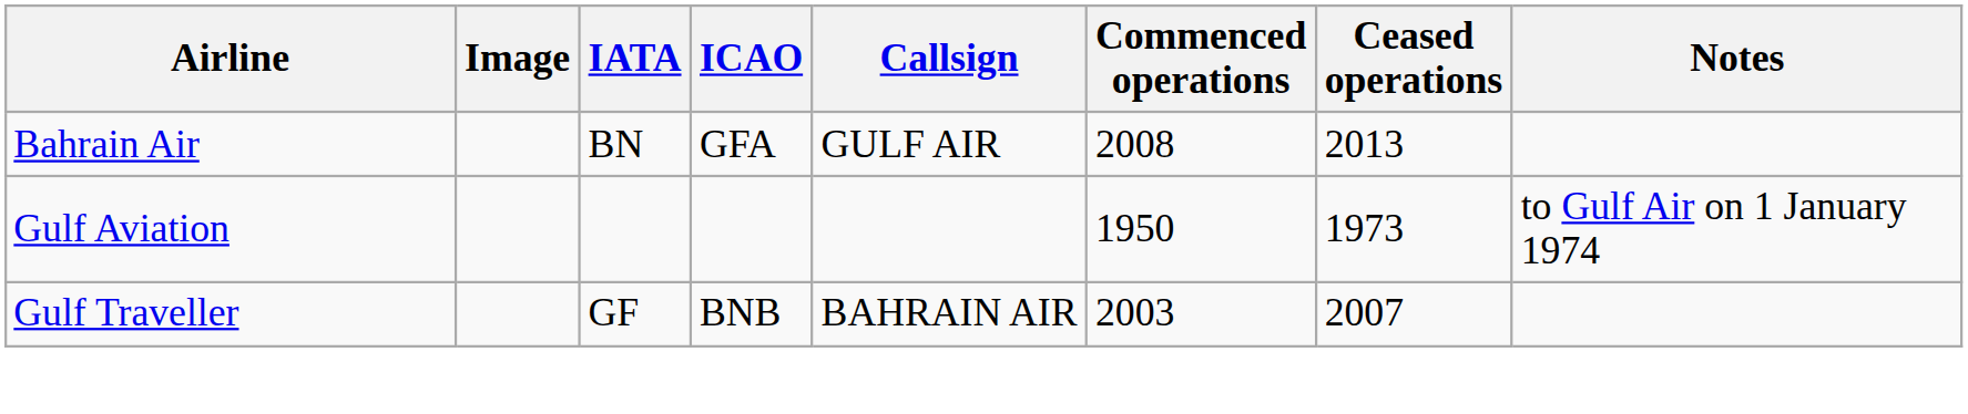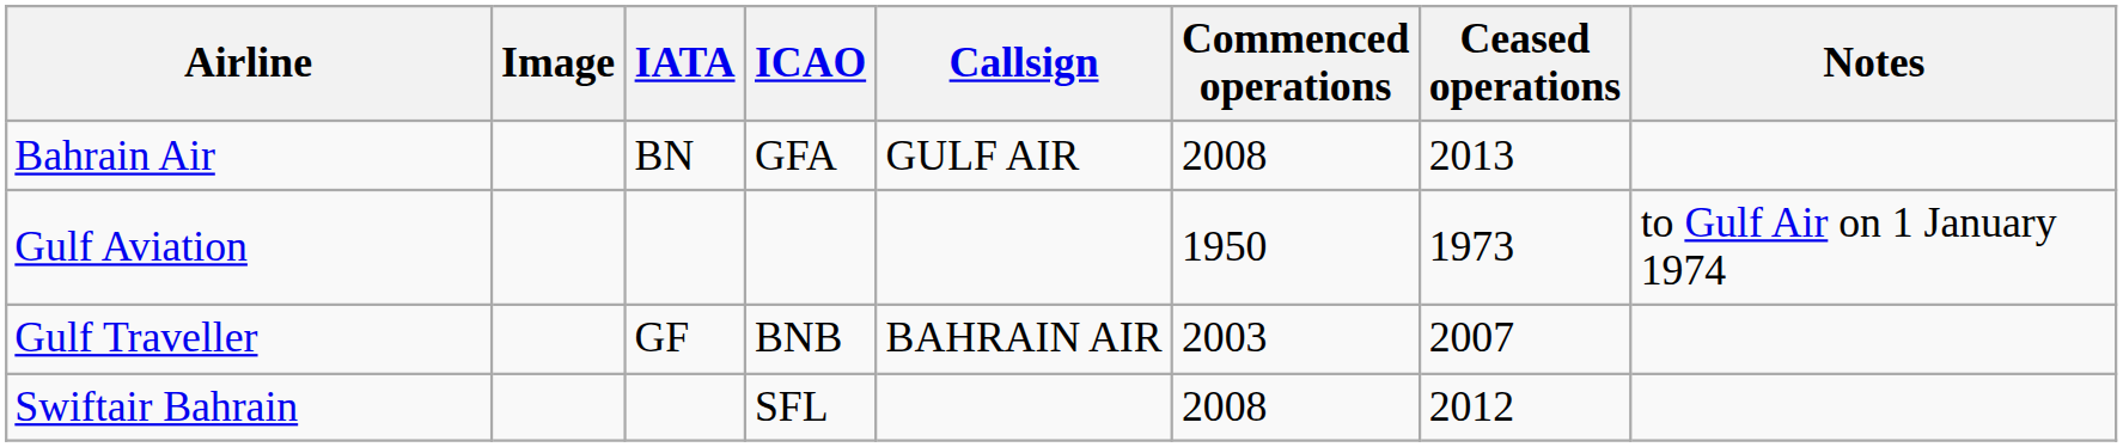 <table class="wikitable sortable" style="border-collapse:collapse; margin:auto;" border="1" cellpadding="3">
 <tr valign="middle">
 <th style="width:175px;">Airline</th>
 <th>Image</th>
 <th><a href='#'>IATA</a></th>
 <th><a href='#'>ICAO</a></th>
 <th><a href='#'>Callsign</a></th>
 <th>Commenced<br>operations</th>
 <th>Ceased<br>operations</th>
 <th style="width:175px;">Notes</th>
 </tr>
 <tr>
 <td><a href='#'>Bahrain Air</a></td>
 <td></td>
 <td>BN</td>
 <td>GFA</td>
 <td>GULF AIR</td>
 <td>2008</td>
 <td>2013</td>
 <td></td>
 </tr>
 <tr>
 <td><a href='#'>Gulf Aviation</a></td>
 <td></td>
 <td></td>
 <td></td>
 <td></td>
 <td>1950</td>
 <td>1973</td>
 <td>to <a href='#'>Gulf Air</a> on 1 January 1974</td>
 </tr>
 <tr>
 <td><a href='#'>Gulf Traveller</a></td>
 <td></td>
 <td>GF</td>
 <td>BNB</td>
 <td>BAHRAIN AIR</td>
 <td>2003</td>
 <td>2007</td>
 <td></td>
 </tr>
+<tr>
+<td><a href='#'>Swiftair Bahrain</a></td>
+<td></td>
+<td></td>
+<td>SFL</td>
+<td></td>
+<td>2008</td>
+<td>2012</td>
+<td></td>
+</tr>
 </table>
